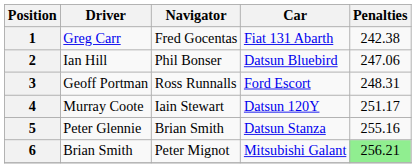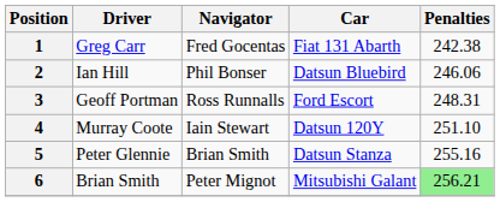 <table class="wikitable" border="1">
 <tr>
 <th>Position</th>
 <th>Driver</th>
 <th>Navigator</th>
 <th>Car</th>
 <th>Penalties</th>
 </tr>
 <tr>
 <th>1</th>
 <td><a href='#'>Greg Carr</a></td>
 <td>Fred Gocentas</td>
 <td><a href='#'>Fiat 131 Abarth</a></td>
 <td align="center">242.38</td>
 </tr>
 <tr>
 <th>2</th>
 <td>Ian Hill</td>
 <td>Phil Bonser</td>
 <td><a href='#'>Datsun Bluebird</a></td>
-<td align="center">247.06</td>
+<td align="center">246.06</td>
 </tr>
 <tr>
 <th>3</th>
 <td>Geoff Portman</td>
 <td>Ross Runnalls</td>
 <td><a href='#'>Ford Escort</a></td>
 <td align="center">248.31</td>
 </tr>
 <tr>
 <th>4</th>
 <td>Murray Coote</td>
 <td>Iain Stewart</td>
 <td><a href='#'>Datsun 120Y</a></td>
-<td align="center">251.17</td>
+<td align="center">251.10</td>
 </tr>
 <tr>
 <th>5</th>
 <td>Peter Glennie</td>
 <td>Brian Smith</td>
 <td><a href='#'>Datsun Stanza</a></td>
 <td align="center">255.16</td>
 </tr>
 <tr>
 <th>6</th>
 <td>Brian Smith</td>
 <td>Peter Mignot</td>
 <td><a href='#'>Mitsubishi Galant</a></td>
 <td align="center" style="background: lightgreen;">256.21</td>
 </tr>
 <tr>
 </tr>
 </table>
